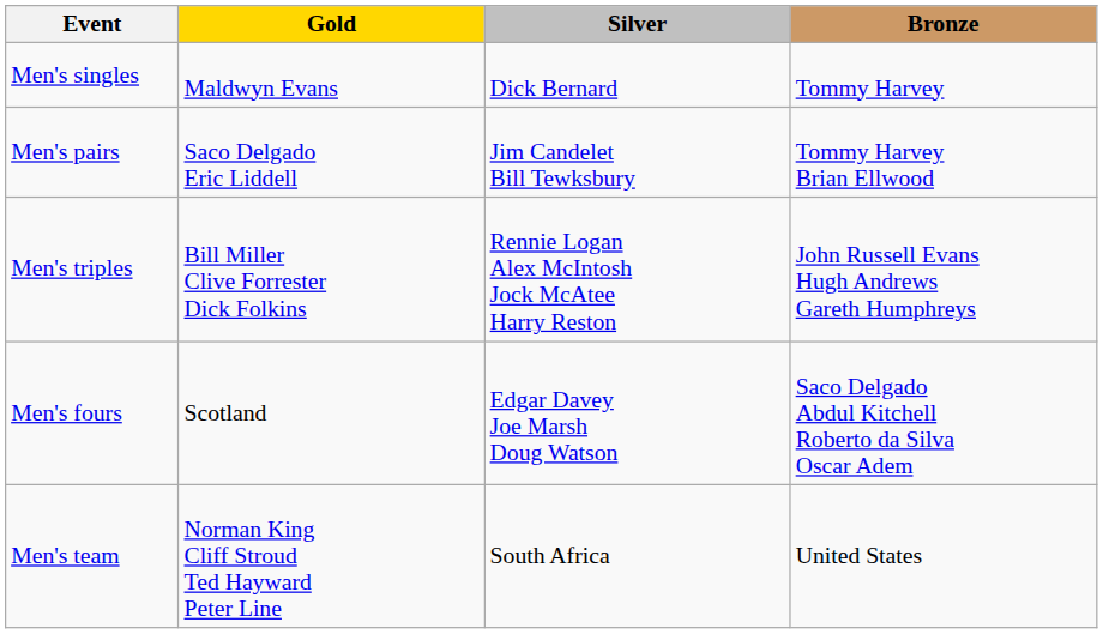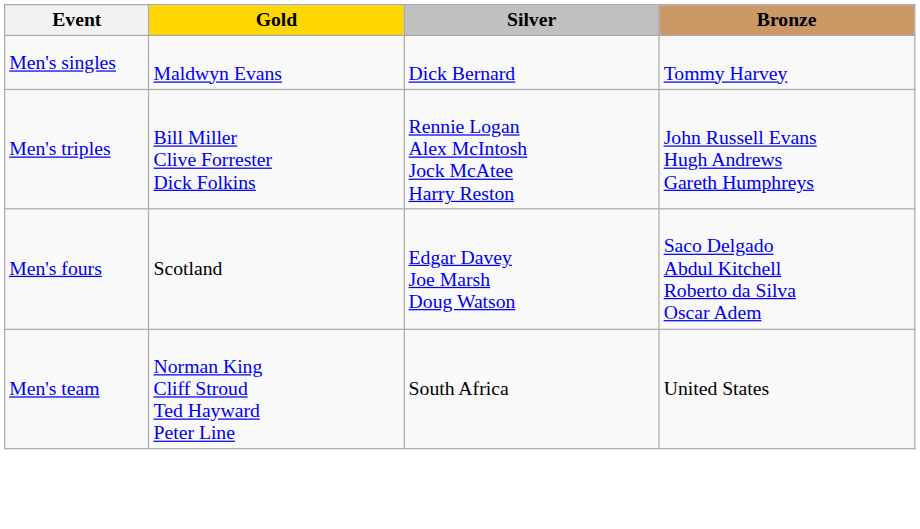 <table class="wikitable" style="font-size: 100%">
 <tr>
 <th width=110>Event</th>
 <th width=200 style="background-color: gold;">Gold</th>
 <th width=200 style="background-color: silver;">Silver</th>
 <th width=200 style="background-color: #cc9966;">Bronze</th>
 </tr>
 <tr>
 <td><a href='#'>Men's singles</a></td>
 <td><br> <a href='#'>Maldwyn Evans</a></td>
 <td><br> <a href='#'>Dick Bernard</a></td>
 <td><br> <a href='#'>Tommy Harvey</a></td>
-</tr>
-<tr>
-<td><a href='#'>Men's pairs</a></td>
-<td> <br><a href='#'>Saco Delgado</a> <br> <a href='#'>Eric Liddell</a></td>
-<td> <br><a href='#'>Jim Candelet</a> <br> <a href='#'>Bill Tewksbury</a></td>
-<td> <br><a href='#'>Tommy Harvey</a> <br>  <a href='#'>Brian Ellwood</a></td>
 </tr>
 <tr>
 <td><a href='#'>Men's triples</a></td>
 <td><br> <a href='#'>Bill Miller</a><br> <a href='#'>Clive Forrester</a><br> <a href='#'>Dick Folkins</a></td>
 <td><br>   <a href='#'>Rennie Logan</a> <br><a href='#'>Alex McIntosh</a><br> <a href='#'>Jock McAtee</a><br> <a href='#'>Harry Reston</a></td>
 <td><br> <a href='#'>John Russell Evans</a> <br>  <a href='#'>Hugh Andrews</a> <br><a href='#'>Gareth Humphreys</a></td>
 </tr>
 <tr>
 <td><a href='#'>Men's fours</a></td>
 <td> Scotland</td>
 <td><br> <a href='#'>Edgar Davey</a> <br>  <a href='#'>Joe Marsh</a> <br><a href='#'>Doug Watson</a></td>
 <td><br> <a href='#'>Saco Delgado</a> <br><a href='#'>Abdul Kitchell</a><br> <a href='#'>Roberto da Silva</a><br> <a href='#'>Oscar Adem</a></td>
 </tr>
 <tr>
 <td><a href='#'>Men's team</a></td>
 <td><br>   <a href='#'>Norman King</a> <br><a href='#'>Cliff Stroud</a><br> <a href='#'>Ted Hayward</a><br> <a href='#'>Peter Line</a></td>
 <td> South Africa</td>
 <td> United States</td>
 </tr>
 </table>
